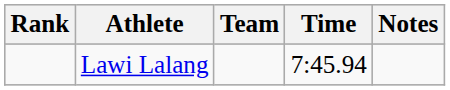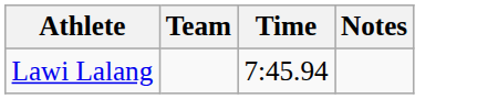 <table class="wikitable sortable">
 <tr>
-<th>Rank</th>
 <th>Athlete</th>
 <th>Team</th>
 <th>Time</th>
 <th>Notes</th>
 </tr>
 <tr>
-<td align=center></td>
 <td><a href='#'>Lawi Lalang</a></td>
 <td></td>
 <td>7:45.94</td>
 <td></td>
 </tr>
 </table>
